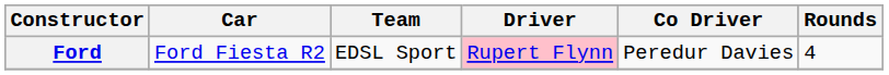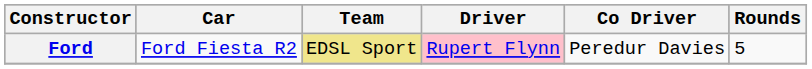 <table class=wikitable style="font-size: 85%">
 <tr>
 <th>Constructor</th>
 <th>Car</th>
 <th>Team</th>
 <th>Driver</th>
 <th>Co Driver</th>
 <th>Rounds</th>
 </tr>
 <tr>
 <th><a href='#'>Ford</a></th>
 <td><a href='#'>Ford Fiesta R2</a></td>
-<td> EDSL Sport</td>
+<td style="background: khaki;"> EDSL Sport</td>
 <td style="background: pink;"> <a href='#'>Rupert Flynn</a></td>
 <td> Peredur Davies</td>
-<td>4</td>
+<td>5</td>
 </tr>
 <tr>
 </tr>
 </table>
